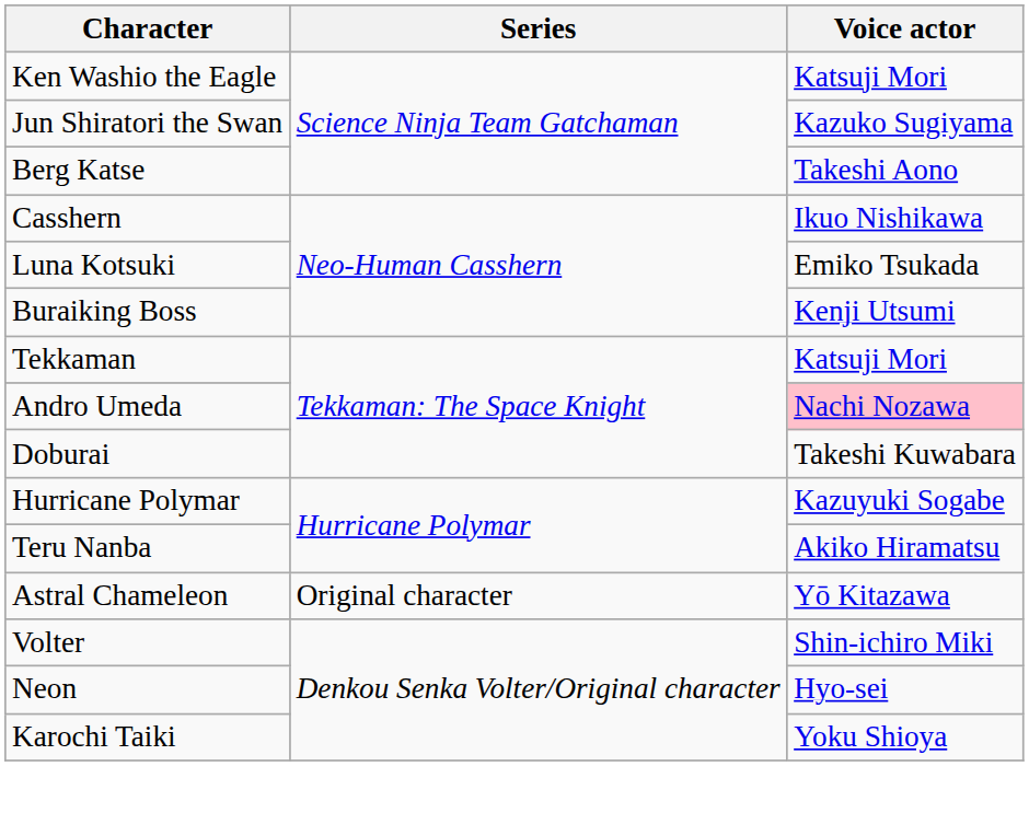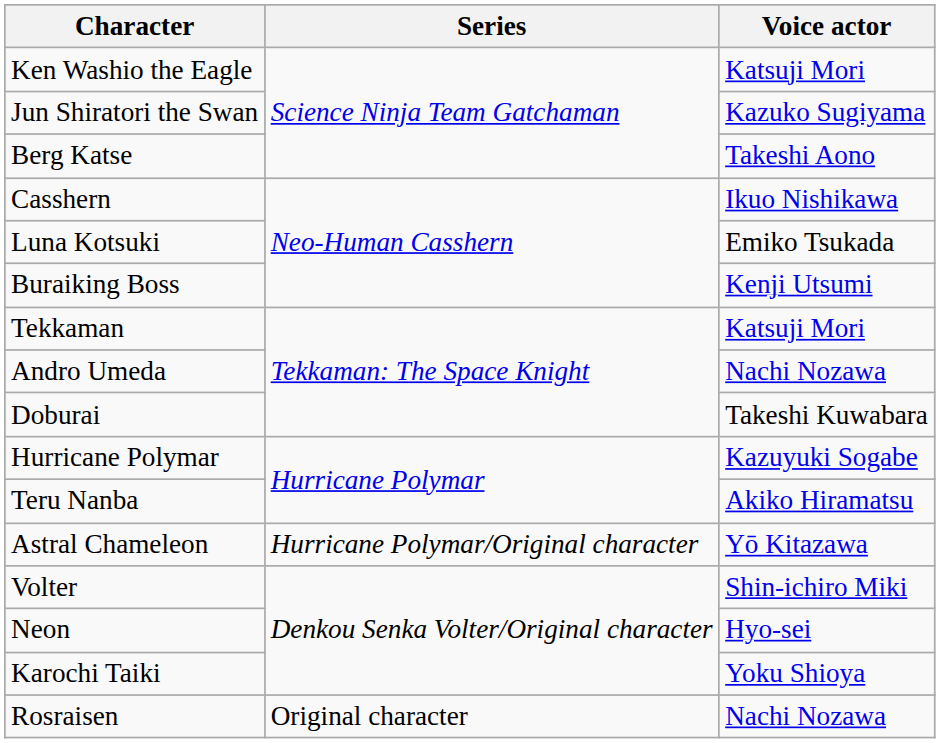 <table class="wikitable">
 <tr>
 <th>Character</th>
 <th>Series</th>
 <th>Voice actor</th>
 </tr>
 <tr>
 <td>Ken Washio the Eagle</td>
 <td rowspan="3"><em><a href='#'>Science Ninja Team Gatchaman</a></em></td>
 <td><a href='#'>Katsuji Mori</a></td>
 </tr>
 <tr>
 <td>Jun Shiratori the Swan</td>
 <td><a href='#'>Kazuko Sugiyama</a></td>
 </tr>
 <tr>
 <td>Berg Katse</td>
 <td><a href='#'>Takeshi Aono</a></td>
 </tr>
 <tr>
 <td>Casshern</td>
 <td rowspan="3"><em><a href='#'>Neo-Human Casshern</a></em></td>
 <td><a href='#'>Ikuo Nishikawa</a></td>
 </tr>
 <tr>
 <td>Luna Kotsuki</td>
 <td>Emiko Tsukada</td>
 </tr>
 <tr>
 <td>Buraiking Boss</td>
 <td><a href='#'>Kenji Utsumi</a></td>
 </tr>
 <tr>
 <td>Tekkaman</td>
 <td rowspan="3"><em><a href='#'>Tekkaman: The Space Knight</a></em></td>
 <td><a href='#'>Katsuji Mori</a></td>
 </tr>
 <tr>
 <td>Andro Umeda</td>
-<td style="background: pink;"><a href='#'>Nachi Nozawa</a></td>
+<td><a href='#'>Nachi Nozawa</a></td>
 </tr>
 <tr>
 <td>Doburai</td>
 <td>Takeshi Kuwabara</td>
 </tr>
 <tr>
 <td>Hurricane Polymar</td>
 <td rowspan="2"><em><a href='#'>Hurricane Polymar</a></em></td>
 <td><a href='#'>Kazuyuki Sogabe</a></td>
 </tr>
 <tr>
 <td>Teru Nanba</td>
 <td><a href='#'>Akiko Hiramatsu</a></td>
 </tr>
 <tr>
 <td>Astral Chameleon</td>
-<td>Original character</td>
+<td><em>Hurricane Polymar/Original character</em></td>
 <td><a href='#'>Yō Kitazawa</a></td>
 </tr>
 <tr>
 <td>Volter</td>
 <td rowspan="3"><em>Denkou Senka Volter/Original character</em></td>
 <td><a href='#'>Shin-ichiro Miki</a></td>
 </tr>
 <tr>
 <td>Neon</td>
 <td><a href='#'>Hyo-sei</a></td>
 </tr>
 <tr>
 <td>Karochi Taiki</td>
 <td><a href='#'>Yoku Shioya</a></td>
 </tr>
+<tr>
+<td>Rosraisen</td>
+<td>Original character</td>
+<td><a href='#'>Nachi Nozawa</a></td>
+</tr>
 </table>
